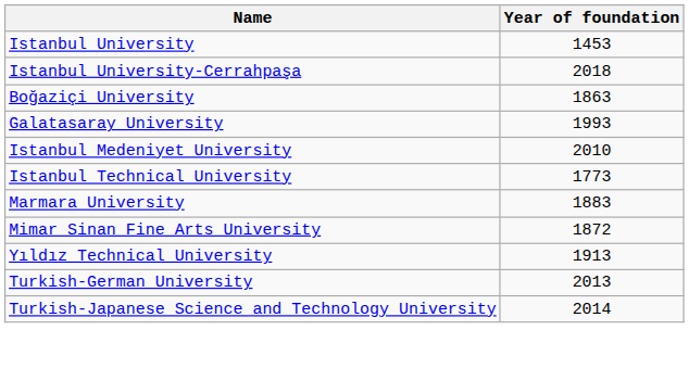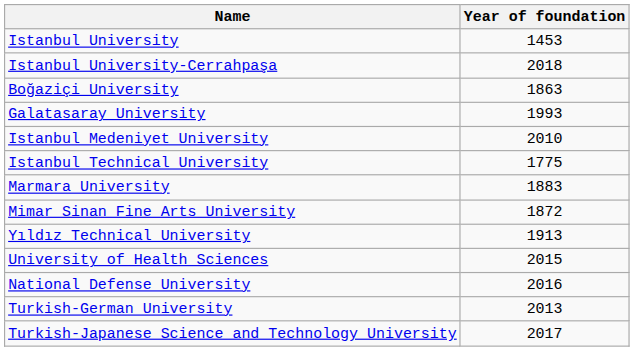 <table class="wikitable sortable">
 <tr>
 <th>Name</th>
 <th>Year of foundation</th>
 </tr>
 <tr>
 <td><a href='#'>Istanbul University</a></td>
 <td align="center">1453</td>
 </tr>
 <tr>
 <td><a href='#'>Istanbul University-Cerrahpaşa</a></td>
 <td align="center">2018</td>
 </tr>
 <tr>
 <td><a href='#'>Boğaziçi University</a></td>
 <td align="center">1863</td>
 </tr>
 <tr>
 <td><a href='#'>Galatasaray University</a></td>
 <td align="center">1993</td>
 </tr>
 <tr>
 <td><a href='#'>Istanbul Medeniyet University</a></td>
 <td align="center">2010</td>
 </tr>
 <tr>
 <td><a href='#'>Istanbul Technical University</a></td>
-<td align="center">1773</td>
+<td align="center">1775</td>
 </tr>
 <tr>
 <td><a href='#'>Marmara University</a></td>
 <td align="center">1883</td>
 </tr>
 <tr>
 <td><a href='#'>Mimar Sinan Fine Arts University</a></td>
 <td align="center">1872</td>
 </tr>
 <tr>
 <td><a href='#'>Yıldız Technical University</a></td>
 <td align="center">1913</td>
 </tr>
 <tr>
+<td><a href='#'>University of Health Sciences</a></td>
+<td align="center">2015</td>
+</tr>
+<tr>
+<td><a href='#'>National Defense University</a></td>
+<td align="center">2016</td>
+</tr>
+<tr>
 <td><a href='#'>Turkish-German University</a></td>
 <td align="center">2013</td>
 </tr>
 <tr>
 <td><a href='#'>Turkish-Japanese Science and Technology University</a></td>
-<td align="center">2014</td>
+<td align="center">2017</td>
 </tr>
 </table>
